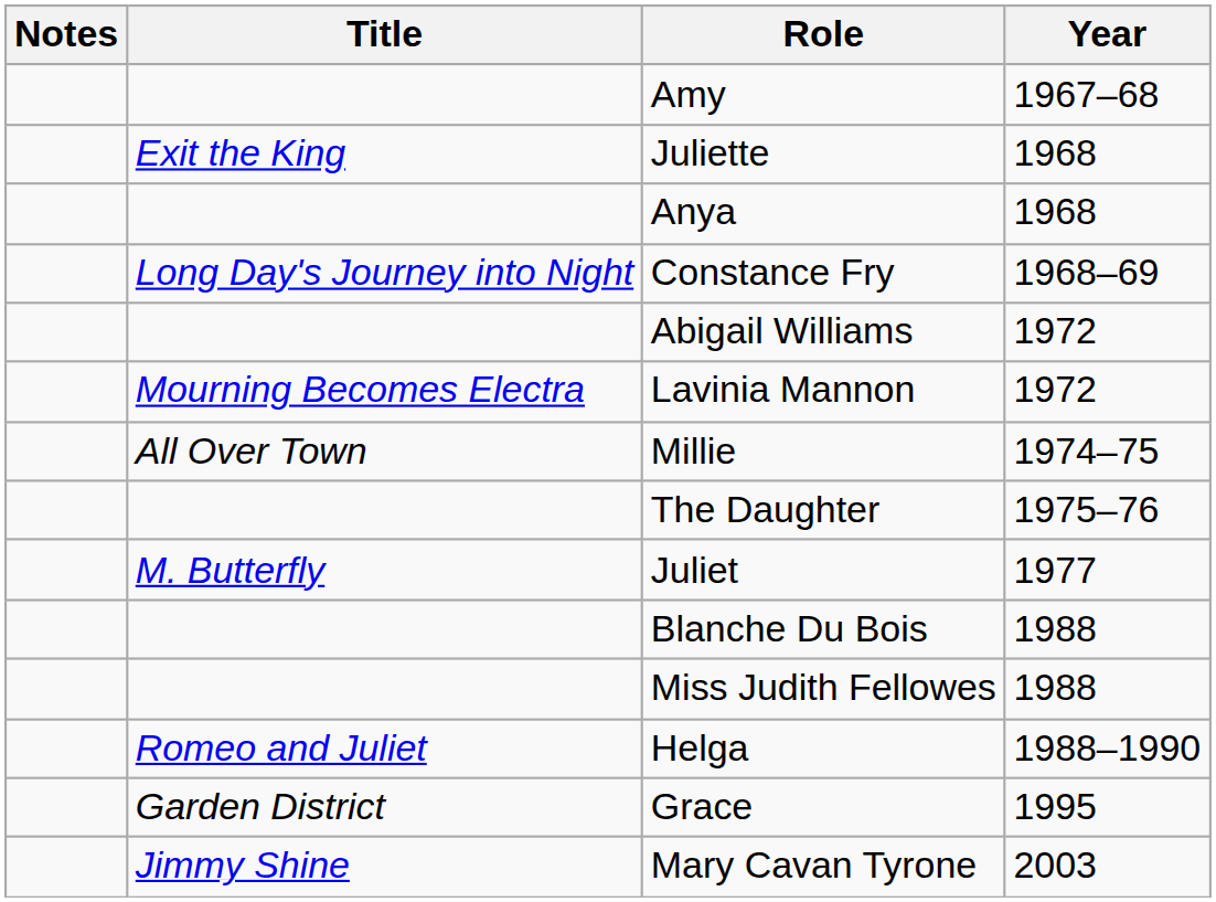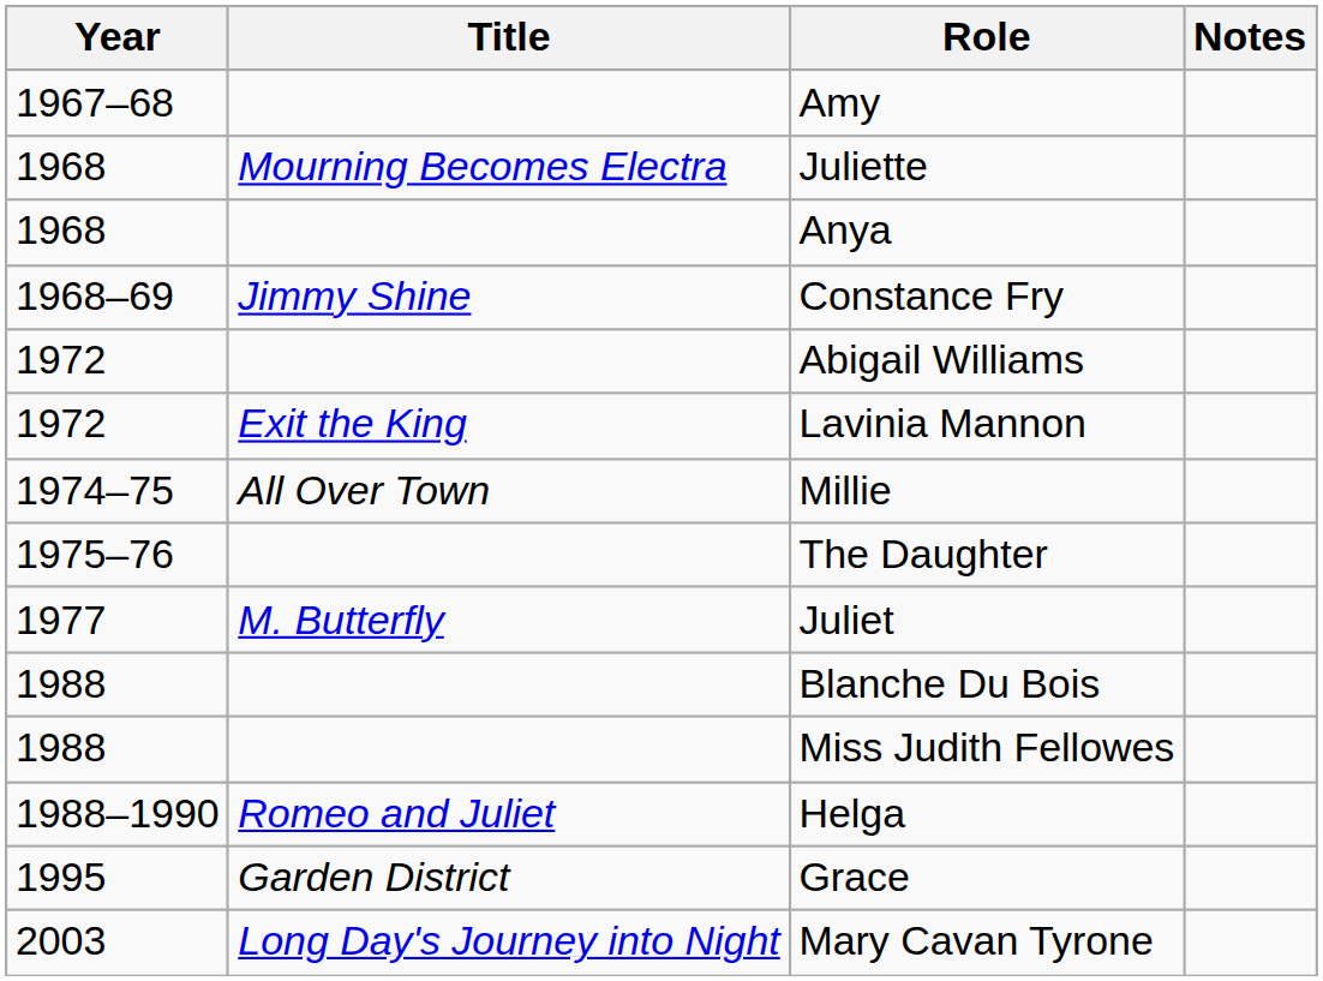 <table class="wikitable sortable">
 <tr>
-<th class="unsortable">Notes</th>
+<th>Year</th>
 <th>Title</th>
 <th>Role</th>
-<th>Year</th>
+<th class="unsortable">Notes</th>
 </tr>
 <tr>
-<td></td>
+<td>1967–68</td>
 <td><em></em></td>
 <td>Amy</td>
-<td>1967–68</td>
+<td></td>
 </tr>
 <tr>
+<td>1968</td>
+<td><em><a href='#'>Mourning Becomes Electra</a></em></td>
+<td>Juliette</td>
 <td></td>
-<td><em><a href='#'>Exit the King</a></em></td>
-<td>Juliette</td>
-<td>1968</td>
 </tr>
 <tr>
-<td></td>
+<td>1968</td>
 <td><em></em></td>
 <td>Anya</td>
-<td>1968</td>
+<td></td>
 </tr>
 <tr>
+<td>1968–69</td>
+<td><em><a href='#'>Jimmy Shine</a></em></td>
+<td>Constance Fry</td>
 <td></td>
-<td><em><a href='#'>Long Day's Journey into Night</a></em></td>
-<td>Constance Fry</td>
-<td>1968–69</td>
 </tr>
 <tr>
-<td></td>
+<td>1972</td>
 <td><em></em></td>
 <td>Abigail Williams</td>
-<td>1972</td>
+<td></td>
 </tr>
 <tr>
+<td>1972</td>
+<td><em><a href='#'>Exit the King</a></em></td>
+<td>Lavinia Mannon</td>
 <td></td>
-<td><em><a href='#'>Mourning Becomes Electra</a></em></td>
-<td>Lavinia Mannon</td>
-<td>1972</td>
 </tr>
 <tr>
-<td></td>
+<td>1974–75</td>
 <td><em>All Over Town</em></td>
 <td>Millie</td>
-<td>1974–75</td>
+<td></td>
 </tr>
 <tr>
-<td></td>
+<td>1975–76</td>
 <td><em></em></td>
 <td>The Daughter</td>
-<td>1975–76</td>
+<td></td>
 </tr>
 <tr>
-<td></td>
+<td>1977</td>
 <td><em><a href='#'>M. Butterfly</a></em></td>
 <td>Juliet</td>
-<td>1977</td>
+<td></td>
 </tr>
 <tr>
-<td></td>
+<td>1988</td>
 <td><em></em></td>
 <td>Blanche Du Bois</td>
-<td>1988</td>
+<td></td>
 </tr>
 <tr>
-<td></td>
+<td>1988</td>
 <td><em></em></td>
 <td>Miss Judith Fellowes</td>
-<td>1988</td>
+<td></td>
 </tr>
 <tr>
-<td></td>
+<td>1988–1990</td>
 <td><em><a href='#'>Romeo and Juliet</a></em></td>
 <td>Helga</td>
-<td>1988–1990</td>
+<td></td>
 </tr>
 <tr>
-<td></td>
+<td>1995</td>
 <td><em>Garden District</em></td>
 <td>Grace</td>
-<td>1995</td>
+<td></td>
 </tr>
 <tr>
+<td>2003</td>
+<td><em><a href='#'>Long Day's Journey into Night</a></em></td>
+<td>Mary Cavan Tyrone</td>
 <td></td>
-<td><em><a href='#'>Jimmy Shine</a></em></td>
-<td>Mary Cavan Tyrone</td>
-<td>2003</td>
 </tr>
 </table>
